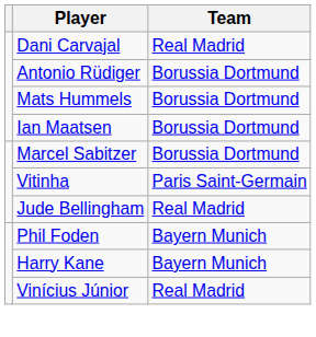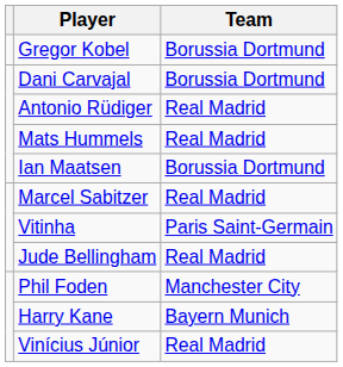 <table class="wikitable" style="text-align:center">
 <tr>
 <th></th>
 <th>Player</th>
 <th>Team</th>
 </tr>
 <tr>
+<td></td>
+<td align=left> <a href='#'>Gregor Kobel</a></td>
+<td align=left> <a href='#'>Borussia Dortmund</a></td>
+</tr>
+<tr>
 <td rowspan=4></td>
 <td align=left> <a href='#'>Dani Carvajal</a></td>
+<td align=left> <a href='#'>Borussia Dortmund</a></td>
+</tr>
+<tr>
+<td align=left> <a href='#'>Antonio Rüdiger</a></td>
 <td align=left> <a href='#'>Real Madrid</a></td>
 </tr>
 <tr>
-<td align=left> <a href='#'>Antonio Rüdiger</a></td>
-<td align=left> <a href='#'>Borussia Dortmund</a></td>
-</tr>
-<tr>
 <td align=left> <a href='#'>Mats Hummels</a></td>
-<td align=left> <a href='#'>Borussia Dortmund</a></td>
+<td align=left> <a href='#'>Real Madrid</a></td>
 </tr>
 <tr>
 <td align=left> <a href='#'>Ian Maatsen</a></td>
 <td align=left> <a href='#'>Borussia Dortmund</a></td>
 </tr>
 <tr>
 <td rowspan=3></td>
 <td align=left> <a href='#'>Marcel Sabitzer</a></td>
-<td align=left> <a href='#'>Borussia Dortmund</a></td>
+<td align=left> <a href='#'>Real Madrid</a></td>
 </tr>
 <tr>
 <td align=left> <a href='#'>Vitinha</a></td>
 <td align=left> <a href='#'>Paris Saint-Germain</a></td>
 </tr>
 <tr>
 <td align=left> <a href='#'>Jude Bellingham</a></td>
 <td align=left> <a href='#'>Real Madrid</a></td>
 </tr>
 <tr>
 <td rowspan=3></td>
 <td align=left> <a href='#'>Phil Foden</a></td>
-<td align=left> <a href='#'>Bayern Munich</a></td>
+<td align=left> <a href='#'>Manchester City</a></td>
 </tr>
 <tr>
 <td align=left> <a href='#'>Harry Kane</a></td>
 <td align=left> <a href='#'>Bayern Munich</a></td>
 </tr>
 <tr>
 <td align=left> <a href='#'>Vinícius Júnior</a></td>
 <td align=left> <a href='#'>Real Madrid</a></td>
 </tr>
 </table>
